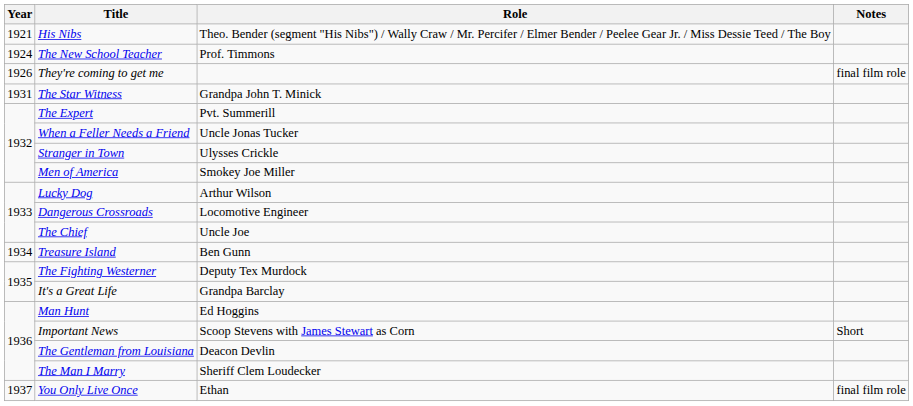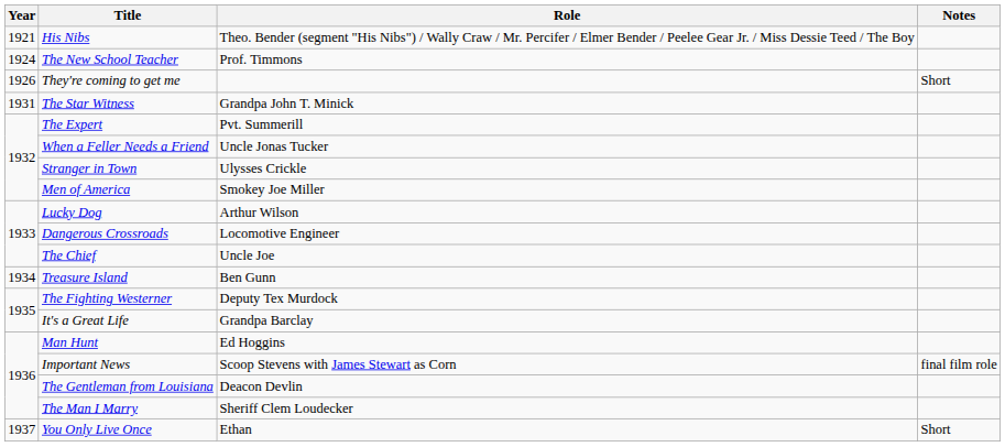 <table class="wikitable">
 <tr>
 <th>Year</th>
 <th>Title</th>
 <th>Role</th>
 <th>Notes</th>
 </tr>
 <tr>
 <td>1921</td>
 <td><em><a href='#'>His Nibs</a></em></td>
 <td>Theo. Bender (segment "His Nibs") / Wally Craw / Mr. Percifer / Elmer Bender / Peelee Gear Jr. / Miss Dessie Teed / The Boy</td>
 <td></td>
 </tr>
 <tr>
 <td>1924</td>
 <td><em><a href='#'>The New School Teacher</a></em></td>
 <td>Prof. Timmons</td>
 <td></td>
 </tr>
 <tr>
 <td>1926</td>
 <td><em>They're coming to get me</em></td>
 <td></td>
-<td>final film role</td>
+<td>Short</td>
 </tr>
 <tr>
 <td>1931</td>
 <td><em><a href='#'>The Star Witness</a></em></td>
 <td>Grandpa John T. Minick</td>
 <td></td>
 </tr>
 <tr>
 <td rowspan=4>1932</td>
 <td><em><a href='#'>The Expert</a></em></td>
 <td>Pvt. Summerill</td>
 <td></td>
 </tr>
 <tr>
 <td><em><a href='#'>When a Feller Needs a Friend</a></em></td>
 <td>Uncle Jonas Tucker</td>
 <td></td>
 </tr>
 <tr>
 <td><em><a href='#'>Stranger in Town</a></em></td>
 <td>Ulysses Crickle</td>
 <td></td>
 </tr>
 <tr>
 <td><em><a href='#'>Men of America</a></em></td>
 <td>Smokey Joe Miller</td>
 <td></td>
 </tr>
 <tr>
 <td rowspan=3>1933</td>
 <td><em><a href='#'>Lucky Dog</a></em></td>
 <td>Arthur Wilson</td>
 <td></td>
 </tr>
 <tr>
 <td><em><a href='#'>Dangerous Crossroads</a></em></td>
 <td>Locomotive Engineer</td>
 <td></td>
 </tr>
 <tr>
 <td><em><a href='#'>The Chief</a></em></td>
 <td>Uncle Joe</td>
 <td></td>
 </tr>
 <tr>
 <td>1934</td>
 <td><em><a href='#'>Treasure Island</a></em></td>
 <td>Ben Gunn</td>
 <td></td>
 </tr>
 <tr>
 <td rowspan=2>1935</td>
 <td><em><a href='#'>The Fighting Westerner</a></em></td>
 <td>Deputy Tex Murdock</td>
 <td></td>
 </tr>
 <tr>
 <td><em>It's a Great Life</em></td>
 <td>Grandpa Barclay</td>
 <td></td>
 </tr>
 <tr>
 <td rowspan=4>1936</td>
 <td><em><a href='#'>Man Hunt</a></em></td>
 <td>Ed Hoggins</td>
 <td></td>
 </tr>
 <tr>
 <td><em>Important News</em></td>
 <td>Scoop Stevens with <a href='#'>James Stewart</a> as Corn</td>
-<td>Short</td>
+<td>final film role</td>
 </tr>
 <tr>
 <td><em><a href='#'>The Gentleman from Louisiana</a></em></td>
 <td>Deacon Devlin</td>
 <td></td>
 </tr>
 <tr>
 <td><em><a href='#'>The Man I Marry</a></em></td>
 <td>Sheriff Clem Loudecker</td>
 <td></td>
 </tr>
 <tr>
 <td>1937</td>
 <td><em><a href='#'>You Only Live Once</a></em></td>
 <td>Ethan</td>
-<td>final film role</td>
+<td>Short</td>
 </tr>
 </table>
